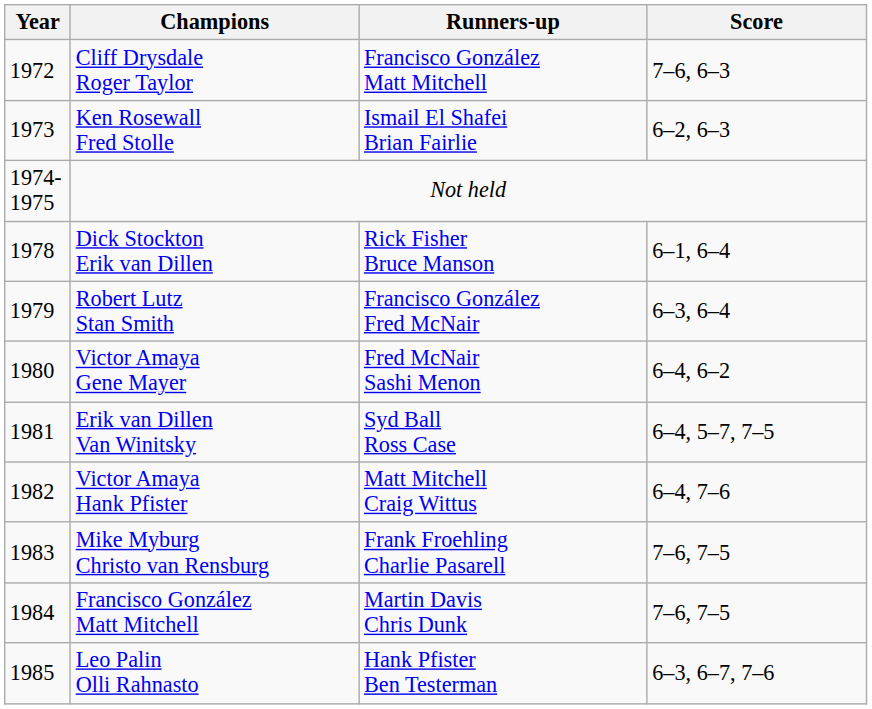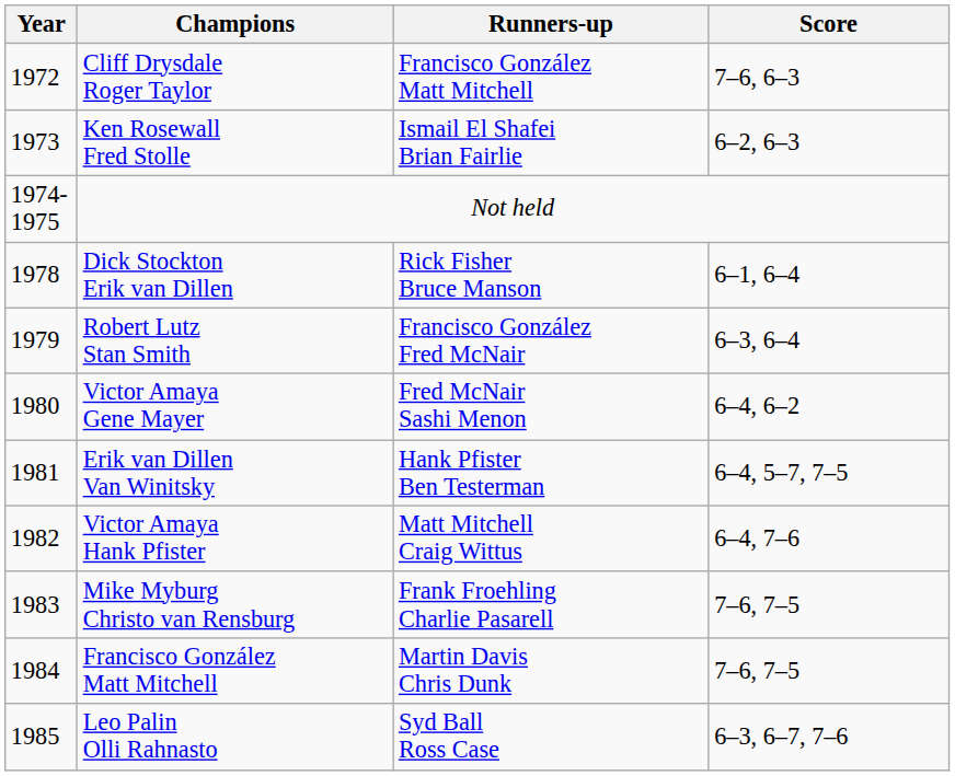 <table class="wikitable">
 <tr>
 <th style="width:40px">Year</th>
 <th style="width:200px">Champions</th>
 <th style="width:200px">Runners-up</th>
 <th style="width:150px" class="unsortable">Score</th>
 </tr>
 <tr>
 <td>1972</td>
 <td> <a href='#'>Cliff Drysdale</a><br> <a href='#'>Roger Taylor</a></td>
 <td> <a href='#'>Francisco González</a><br> <a href='#'>Matt Mitchell</a></td>
 <td>7–6, 6–3</td>
 </tr>
 <tr>
 <td>1973</td>
 <td> <a href='#'>Ken Rosewall</a><br> <a href='#'>Fred Stolle</a></td>
 <td> <a href='#'>Ismail El Shafei</a><br> <a href='#'>Brian Fairlie</a></td>
 <td>6–2, 6–3</td>
 </tr>
 <tr>
 <td>1974-1975</td>
 <td colspan=3 align=center><em>Not held</em></td>
 </tr>
 <tr>
 <td>1978</td>
 <td> <a href='#'>Dick Stockton</a><br> <a href='#'>Erik van Dillen</a></td>
 <td> <a href='#'>Rick Fisher</a><br> <a href='#'>Bruce Manson</a></td>
 <td>6–1, 6–4</td>
 </tr>
 <tr>
 <td>1979</td>
 <td> <a href='#'>Robert Lutz</a><br> <a href='#'>Stan Smith</a></td>
 <td> <a href='#'>Francisco González</a><br> <a href='#'>Fred McNair</a></td>
 <td>6–3, 6–4</td>
 </tr>
 <tr>
 <td>1980</td>
 <td> <a href='#'>Victor Amaya</a><br> <a href='#'>Gene Mayer</a></td>
 <td> <a href='#'>Fred McNair</a><br> <a href='#'>Sashi Menon</a></td>
 <td>6–4, 6–2</td>
 </tr>
 <tr>
 <td>1981</td>
 <td> <a href='#'>Erik van Dillen</a><br> <a href='#'>Van Winitsky</a></td>
-<td> <a href='#'>Syd Ball</a><br> <a href='#'>Ross Case</a></td>
+<td> <a href='#'>Hank Pfister</a><br> <a href='#'>Ben Testerman</a></td>
 <td>6–4, 5–7, 7–5</td>
 </tr>
 <tr>
 <td>1982</td>
 <td> <a href='#'>Victor Amaya</a><br> <a href='#'>Hank Pfister</a></td>
 <td> <a href='#'>Matt Mitchell</a><br> <a href='#'>Craig Wittus</a></td>
 <td>6–4, 7–6</td>
 </tr>
 <tr>
 <td>1983</td>
 <td> <a href='#'>Mike Myburg</a><br> <a href='#'>Christo van Rensburg</a></td>
 <td> <a href='#'>Frank Froehling</a><br> <a href='#'>Charlie Pasarell</a></td>
 <td>7–6, 7–5</td>
 </tr>
 <tr>
 <td>1984</td>
 <td> <a href='#'>Francisco González</a><br> <a href='#'>Matt Mitchell</a></td>
 <td> <a href='#'>Martin Davis</a><br> <a href='#'>Chris Dunk</a></td>
 <td>7–6, 7–5</td>
 </tr>
 <tr>
 <td>1985</td>
 <td> <a href='#'>Leo Palin</a><br> <a href='#'>Olli Rahnasto</a></td>
-<td> <a href='#'>Hank Pfister</a><br> <a href='#'>Ben Testerman</a></td>
+<td> <a href='#'>Syd Ball</a><br> <a href='#'>Ross Case</a></td>
 <td>6–3, 6–7, 7–6</td>
 </tr>
 </table>
